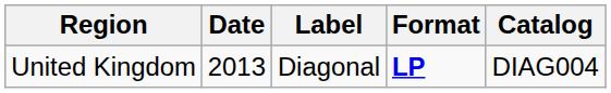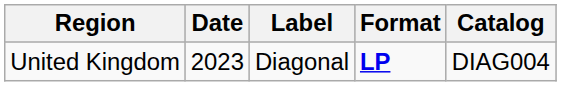 <table class="wikitable">
 <tr>
 <th>Region</th>
 <th>Date</th>
 <th>Label</th>
 <th>Format</th>
 <th>Catalog</th>
 </tr>
 <tr>
 <td>United Kingdom</td>
-<td>2013</td>
+<td>2023</td>
 <td>Diagonal</td>
 <td><strong><a href='#'>LP</a></strong></td>
 <td>DIAG004</td>
 </tr>
 </table>
